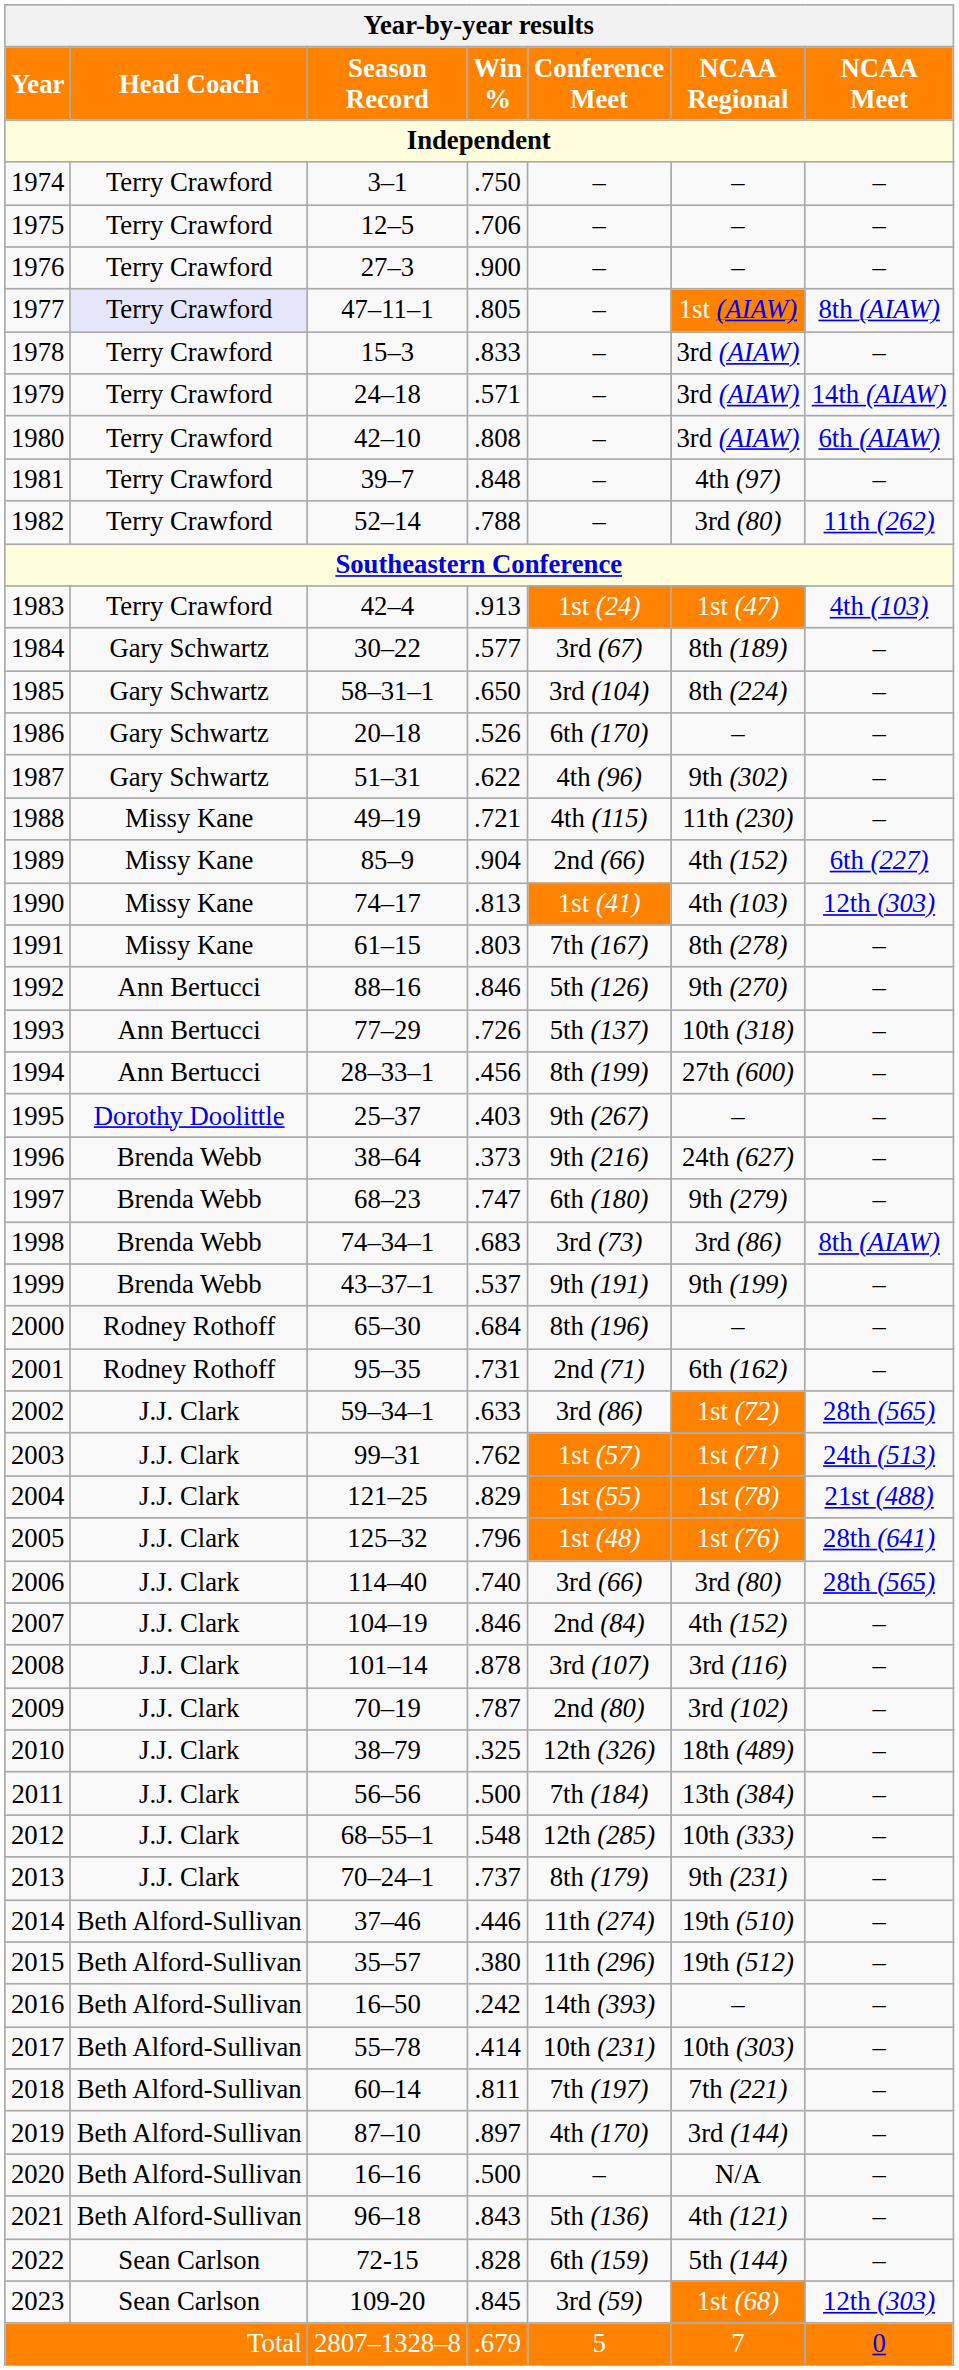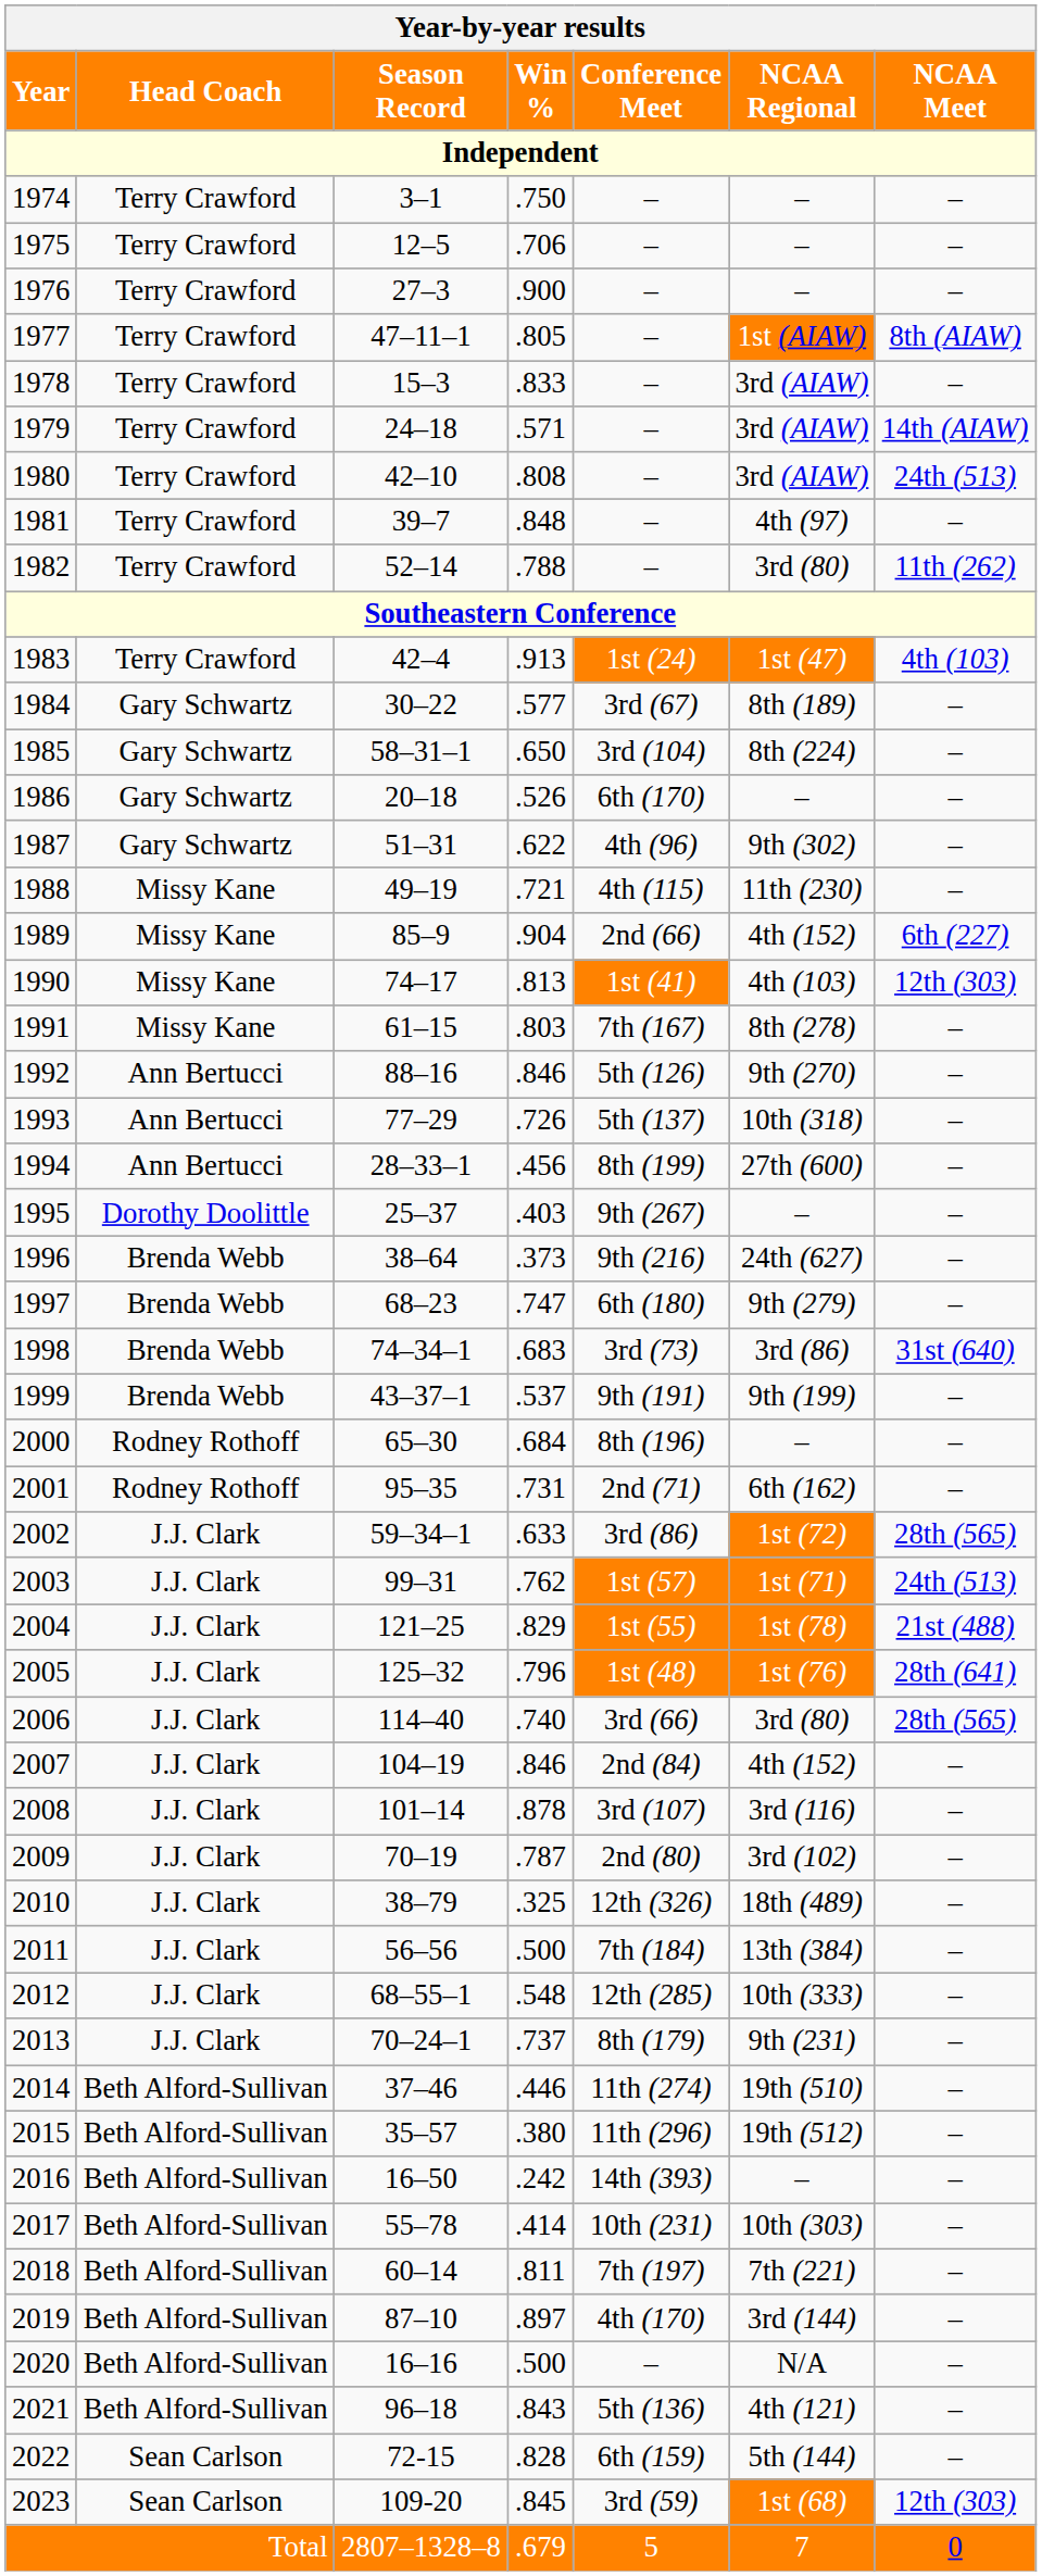 <table class="wikitable" style="text-align:center">
 <tr>
 <th colspan="7">Year-by-year results</th>
 </tr>
 <tr align="center">
 <th style="background: #FF8200; color:#FFFFFF;">Year</th>
 <th style="background: #FF8200; color:#FFFFFF;">Head Coach</th>
 <th style="background: #FF8200; color:#FFFFFF;">Season<br>Record</th>
 <th style="background: #FF8200; color:#FFFFFF;">Win<br>%</th>
 <th style="background: #FF8200; color:#FFFFFF;">Conference<br>Meet</th>
 <th style="background: #FF8200; color:#FFFFFF;">NCAA<br>Regional</th>
 <th style="background: #FF8200; color:#FFFFFF;">NCAA<br>Meet</th>
 </tr>
 <tr style="background: #ffffdd;">
 <td colspan="7" style="text-align:center;"><strong>Independent</strong></td>
 </tr>
 <tr>
 <td>1974</td>
 <td>Terry Crawford</td>
 <td>3–1</td>
 <td>.750</td>
 <td>–</td>
 <td>–</td>
 <td>–</td>
 </tr>
 <tr>
 <td>1975</td>
 <td>Terry Crawford</td>
 <td>12–5</td>
 <td>.706</td>
 <td>–</td>
 <td>–</td>
 <td>–</td>
 </tr>
 <tr>
 <td>1976</td>
 <td>Terry Crawford</td>
 <td>27–3</td>
 <td>.900</td>
 <td>–</td>
 <td>–</td>
 <td>–</td>
 </tr>
 <tr>
 <td>1977</td>
-<td style="background: lavender;">Terry Crawford</td>
+<td>Terry Crawford</td>
 <td>47–11–1</td>
 <td>.805</td>
 <td>–</td>
 <td style="background: #FF8200; color:#FFFFFF;">1st <em><a href='#'>(AIAW)</a></em></td>
 <td><a href='#'>8th <em>(AIAW)</em></a></td>
 </tr>
 <tr>
 <td>1978</td>
 <td>Terry Crawford</td>
 <td>15–3</td>
 <td>.833</td>
 <td>–</td>
 <td>3rd <em><a href='#'>(AIAW)</a></em></td>
 <td>–</td>
 </tr>
 <tr>
 <td>1979</td>
 <td>Terry Crawford</td>
 <td>24–18</td>
 <td>.571</td>
 <td>–</td>
 <td>3rd <em><a href='#'>(AIAW)</a></em></td>
 <td><a href='#'>14th <em>(AIAW)</em></a></td>
 </tr>
 <tr>
 <td>1980</td>
 <td>Terry Crawford</td>
 <td>42–10</td>
 <td>.808</td>
 <td>–</td>
 <td>3rd <a href='#'><em>(AIAW)</em></a></td>
-<td><a href='#'>6th <em>(AIAW)</em></a></td>
+<td><a href='#'>24th <em>(513)</em></a></td>
 </tr>
 <tr>
 <td>1981</td>
 <td>Terry Crawford</td>
 <td>39–7</td>
 <td>.848</td>
 <td>–</td>
 <td>4th <em>(97)</em></td>
 <td>–</td>
 </tr>
 <tr>
 <td>1982</td>
 <td>Terry Crawford</td>
 <td>52–14</td>
 <td>.788</td>
 <td>–</td>
 <td>3rd <em>(80)</em></td>
 <td><a href='#'>11th <em>(262)</em></a></td>
 </tr>
 <tr style="background: #ffffdd;">
 <td colspan="7" style="text-align:center;"><strong><a href='#'>Southeastern Conference</a></strong></td>
 </tr>
 <tr>
 <td>1983</td>
 <td>Terry Crawford</td>
 <td>42–4</td>
 <td>.913</td>
 <td style="background: #FF8200; color:#FFFFFF;">1st <em>(24)</em></td>
 <td style="background: #FF8200; color:#FFFFFF;">1st <em>(47)</em></td>
 <td><a href='#'>4th <em>(103)</em></a></td>
 </tr>
 <tr>
 <td>1984</td>
 <td>Gary Schwartz</td>
 <td>30–22</td>
 <td>.577</td>
 <td>3rd <em>(67)</em></td>
 <td>8th <em>(189)</em></td>
 <td>–</td>
 </tr>
 <tr>
 <td>1985</td>
 <td>Gary Schwartz</td>
 <td>58–31–1</td>
 <td>.650</td>
 <td>3rd <em>(104)</em></td>
 <td>8th <em>(224)</em></td>
 <td>–</td>
 </tr>
 <tr>
 <td>1986</td>
 <td>Gary Schwartz</td>
 <td>20–18</td>
 <td>.526</td>
 <td>6th <em>(170)</em></td>
 <td>–</td>
 <td>–</td>
 </tr>
 <tr>
 <td>1987</td>
 <td>Gary Schwartz</td>
 <td>51–31</td>
 <td>.622</td>
 <td>4th <em>(96)</em></td>
 <td>9th <em>(302)</em></td>
 <td>–</td>
 </tr>
 <tr>
 <td>1988</td>
 <td>Missy Kane</td>
 <td>49–19</td>
 <td>.721</td>
 <td>4th <em>(115)</em></td>
 <td>11th <em>(230)</em></td>
 <td>–</td>
 </tr>
 <tr>
 <td>1989</td>
 <td>Missy Kane</td>
 <td>85–9</td>
 <td>.904</td>
 <td>2nd <em>(66)</em></td>
 <td>4th <em>(152)</em></td>
 <td><a href='#'>6th <em>(227)</em></a></td>
 </tr>
 <tr>
 <td>1990</td>
 <td>Missy Kane</td>
 <td>74–17</td>
 <td>.813</td>
 <td style="background: #FF8200; color:#FFFFFF;">1st <em>(41)</em></td>
 <td>4th <em>(103)</em></td>
 <td><a href='#'>12th <em>(303)</em></a></td>
 </tr>
 <tr>
 <td>1991</td>
 <td>Missy Kane</td>
 <td>61–15</td>
 <td>.803</td>
 <td>7th <em>(167)</em></td>
 <td>8th <em>(278)</em></td>
 <td>–</td>
 </tr>
 <tr>
 <td>1992</td>
 <td>Ann Bertucci</td>
 <td>88–16</td>
 <td>.846</td>
 <td>5th <em>(126)</em></td>
 <td>9th <em>(270)</em></td>
 <td>–</td>
 </tr>
 <tr>
 <td>1993</td>
 <td>Ann Bertucci</td>
 <td>77–29</td>
 <td>.726</td>
 <td>5th <em>(137)</em></td>
 <td>10th <em>(318)</em></td>
 <td>–</td>
 </tr>
 <tr>
 <td>1994</td>
 <td>Ann Bertucci</td>
 <td>28–33–1</td>
 <td>.456</td>
 <td>8th <em>(199)</em></td>
 <td>27th <em>(600)</em></td>
 <td>–</td>
 </tr>
 <tr>
 <td>1995</td>
 <td><a href='#'>Dorothy Doolittle</a></td>
 <td>25–37</td>
 <td>.403</td>
 <td>9th <em>(267)</em></td>
 <td>–</td>
 <td>–</td>
 </tr>
 <tr>
 <td>1996</td>
 <td>Brenda Webb</td>
 <td>38–64</td>
 <td>.373</td>
 <td>9th <em>(216)</em></td>
 <td>24th <em>(627)</em></td>
 <td>–</td>
 </tr>
 <tr>
 <td>1997</td>
 <td>Brenda Webb</td>
 <td>68–23</td>
 <td>.747</td>
 <td>6th <em>(180)</em></td>
 <td>9th <em>(279)</em></td>
 <td>–</td>
 </tr>
 <tr>
 <td>1998</td>
 <td>Brenda Webb</td>
 <td>74–34–1</td>
 <td>.683</td>
 <td>3rd <em>(73)</em></td>
 <td>3rd <em>(86)</em></td>
-<td><a href='#'>8th <em>(AIAW)</em></a></td>
+<td><a href='#'>31st <em>(640)</em></a></td>
 </tr>
 <tr>
 <td>1999</td>
 <td>Brenda Webb</td>
 <td>43–37–1</td>
 <td>.537</td>
 <td>9th <em>(191)</em></td>
 <td>9th <em>(199)</em></td>
 <td>–</td>
 </tr>
 <tr>
 <td>2000</td>
 <td>Rodney Rothoff</td>
 <td>65–30</td>
 <td>.684</td>
 <td>8th <em>(196)</em></td>
 <td>–</td>
 <td>–</td>
 </tr>
 <tr>
 <td>2001</td>
 <td>Rodney Rothoff</td>
 <td>95–35</td>
 <td>.731</td>
 <td>2nd <em>(71)</em></td>
 <td>6th <em>(162)</em></td>
 <td>–</td>
 </tr>
 <tr>
 <td>2002</td>
 <td>J.J. Clark</td>
 <td>59–34–1</td>
 <td>.633</td>
 <td>3rd <em>(86)</em></td>
 <td style="background: #FF8200; color:#FFFFFF;">1st <em>(72)</em></td>
 <td><a href='#'>28th <em>(565)</em></a></td>
 </tr>
 <tr>
 <td>2003</td>
 <td>J.J. Clark</td>
 <td>99–31</td>
 <td>.762</td>
 <td style="background: #FF8200; color:#FFFFFF;">1st <em>(57)</em></td>
 <td style="background: #FF8200; color:#FFFFFF;">1st <em>(71)</em></td>
 <td><a href='#'>24th <em>(513)</em></a></td>
 </tr>
 <tr>
 <td>2004</td>
 <td>J.J. Clark</td>
 <td>121–25</td>
 <td>.829</td>
 <td style="background: #FF8200; color:#FFFFFF;">1st <em>(55)</em></td>
 <td style="background: #FF8200; color:#FFFFFF;">1st <em>(78)</em></td>
 <td><a href='#'>21st <em>(488)</em></a></td>
 </tr>
 <tr>
 <td>2005</td>
 <td>J.J. Clark</td>
 <td>125–32</td>
 <td>.796</td>
 <td style="background: #FF8200; color:#FFFFFF;">1st <em>(48)</em></td>
 <td style="background: #FF8200; color:#FFFFFF;">1st <em>(76)</em></td>
 <td><a href='#'>28th <em>(641)</em></a></td>
 </tr>
 <tr>
 <td>2006</td>
 <td>J.J. Clark</td>
 <td>114–40</td>
 <td>.740</td>
 <td>3rd <em>(66)</em></td>
 <td>3rd <em>(80)</em></td>
 <td><a href='#'>28th <em>(565)</em></a></td>
 </tr>
 <tr>
 <td>2007</td>
 <td>J.J. Clark</td>
 <td>104–19</td>
 <td>.846</td>
 <td>2nd <em>(84)</em></td>
 <td>4th <em>(152)</em></td>
 <td>–</td>
 </tr>
 <tr>
 <td>2008</td>
 <td>J.J. Clark</td>
 <td>101–14</td>
 <td>.878</td>
 <td>3rd <em>(107)</em></td>
 <td>3rd <em>(116)</em></td>
 <td>–</td>
 </tr>
 <tr>
 <td>2009</td>
 <td>J.J. Clark</td>
 <td>70–19</td>
 <td>.787</td>
 <td>2nd <em>(80)</em></td>
 <td>3rd <em>(102)</em></td>
 <td>–</td>
 </tr>
 <tr>
 <td>2010</td>
 <td>J.J. Clark</td>
 <td>38–79</td>
 <td>.325</td>
 <td>12th <em>(326)</em></td>
 <td>18th <em>(489)</em></td>
 <td>–</td>
 </tr>
 <tr>
 <td>2011</td>
 <td>J.J. Clark</td>
 <td>56–56</td>
 <td>.500</td>
 <td>7th <em>(184)</em></td>
 <td>13th <em>(384)</em></td>
 <td>–</td>
 </tr>
 <tr>
 <td>2012</td>
 <td>J.J. Clark</td>
 <td>68–55–1</td>
 <td>.548</td>
 <td>12th <em>(285)</em></td>
 <td>10th <em>(333)</em></td>
 <td>–</td>
 </tr>
 <tr>
 <td>2013</td>
 <td>J.J. Clark</td>
 <td>70–24–1</td>
 <td>.737</td>
 <td>8th <em>(179)</em></td>
 <td>9th <em>(231)</em></td>
 <td>–</td>
 </tr>
 <tr>
 <td>2014</td>
 <td>Beth Alford-Sullivan</td>
 <td>37–46</td>
 <td>.446</td>
 <td>11th <em>(274)</em></td>
 <td>19th <em>(510)</em></td>
 <td>–</td>
 </tr>
 <tr>
 <td>2015</td>
 <td>Beth Alford-Sullivan</td>
 <td>35–57</td>
 <td>.380</td>
 <td>11th <em>(296)</em></td>
 <td>19th <em>(512)</em></td>
 <td>–</td>
 </tr>
 <tr>
 <td>2016</td>
 <td>Beth Alford-Sullivan</td>
 <td>16–50</td>
 <td>.242</td>
 <td>14th <em>(393)</em></td>
 <td>–</td>
 <td>–</td>
 </tr>
 <tr>
 <td>2017</td>
 <td>Beth Alford-Sullivan</td>
 <td>55–78</td>
 <td>.414</td>
 <td>10th <em>(231)</em></td>
 <td>10th <em>(303)</em></td>
 <td>–</td>
 </tr>
 <tr>
 <td>2018</td>
 <td>Beth Alford-Sullivan</td>
 <td>60–14</td>
 <td>.811</td>
 <td>7th <em>(197)</em></td>
 <td>7th <em>(221)</em></td>
 <td>–</td>
 </tr>
 <tr>
 <td>2019</td>
 <td>Beth Alford-Sullivan</td>
 <td>87–10</td>
 <td>.897</td>
 <td>4th <em>(170)</em></td>
 <td>3rd <em>(144)</em></td>
 <td>–</td>
 </tr>
 <tr>
 <td>2020</td>
 <td>Beth Alford-Sullivan</td>
 <td>16–16</td>
 <td>.500</td>
 <td>–</td>
 <td>N/A</td>
 <td>–</td>
 </tr>
 <tr>
 <td>2021</td>
 <td>Beth Alford-Sullivan</td>
 <td>96–18</td>
 <td>.843</td>
 <td>5th <em>(136)</em></td>
 <td>4th <em>(121)</em></td>
 <td>–</td>
 </tr>
 <tr>
 <td>2022</td>
 <td>Sean Carlson</td>
 <td>72-15</td>
 <td>.828</td>
 <td>6th <em>(159)</em></td>
 <td>5th <em>(144)</em></td>
 <td>–</td>
 </tr>
 <tr>
 <td>2023</td>
 <td>Sean Carlson</td>
 <td>109-20</td>
 <td>.845</td>
 <td>3rd <em>(59)</em></td>
 <td style="background: #FF8200; color:#FFFFFF;">1st <em>(68)</em></td>
 <td><a href='#'>12th <em>(303)</em></a></td>
 </tr>
 <tr style="background: #FF8200; color:white">
 <td colspan="2" align="right">Total</td>
 <td>2807–1328–8</td>
 <td>.679</td>
 <td>5</td>
 <td>7</td>
 <td><a href='#'>0</a></td>
 </tr>
 </table>
